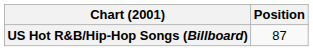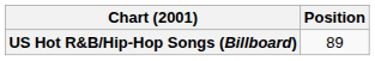 <table class="wikitable plainrowheaders" style="text-align:center">
 <tr>
 <th scope="col">Chart (2001)</th>
 <th scope="col">Position</th>
 </tr>
 <tr>
 <th scope="row">US Hot R&B/Hip-Hop Songs (<em>Billboard</em>)</th>
-<td>87</td>
+<td>89</td>
 </tr>
 </table>
